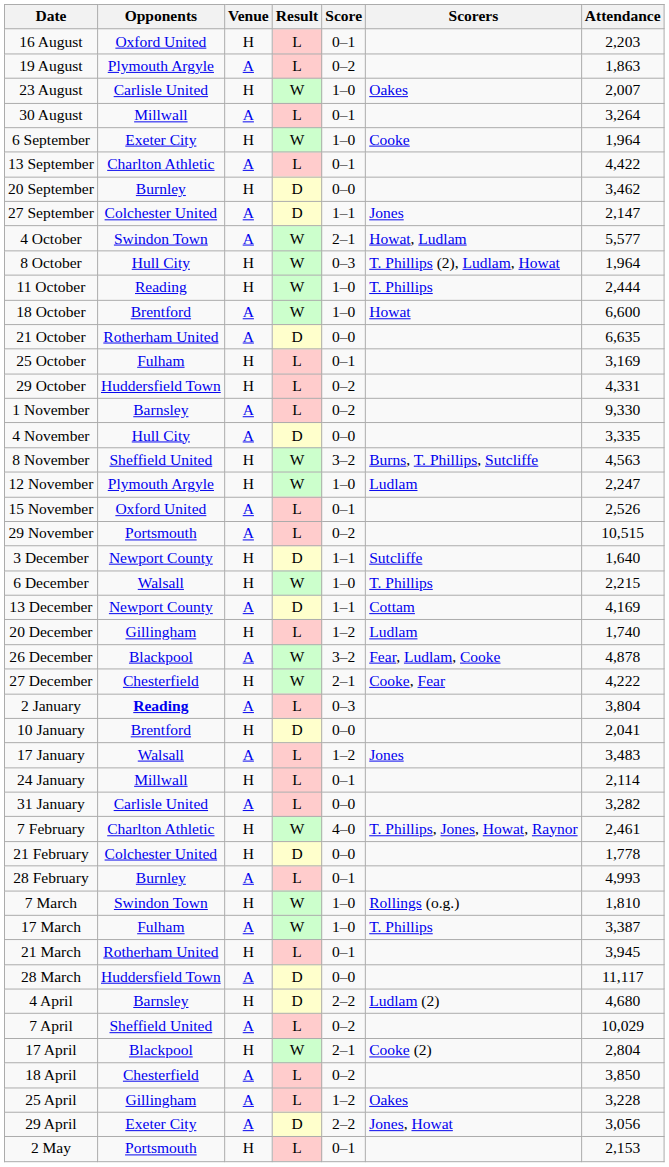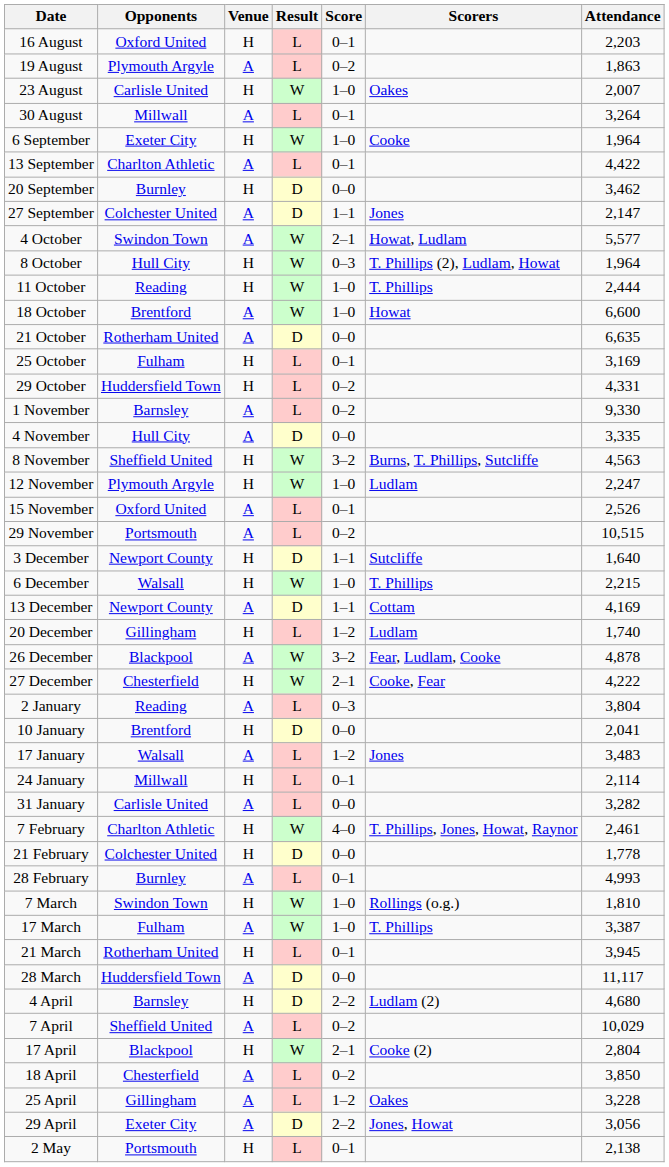 <table class="wikitable" style="text-align:center">
 <tr>
 <th>Date</th>
 <th>Opponents</th>
 <th>Venue</th>
 <th>Result</th>
 <th>Score</th>
 <th>Scorers</th>
 <th>Attendance</th>
 </tr>
 <tr>
 <td>16 August</td>
 <td><a href='#'>Oxford United</a></td>
 <td>H</td>
 <td style="background-color:#FFCCCC">L</td>
 <td>0–1</td>
 <td align="left"></td>
 <td>2,203</td>
 </tr>
 <tr>
 <td>19 August</td>
 <td><a href='#'>Plymouth Argyle</a></td>
 <td><a href='#'>A</a></td>
 <td style="background-color:#FFCCCC">L</td>
 <td>0–2</td>
 <td align="left"></td>
 <td>1,863</td>
 </tr>
 <tr>
 <td>23 August</td>
 <td><a href='#'>Carlisle United</a></td>
 <td>H</td>
 <td style="background-color:#CCFFCC">W</td>
 <td>1–0</td>
 <td align="left"><a href='#'>Oakes</a></td>
 <td>2,007</td>
 </tr>
 <tr>
 <td>30 August</td>
 <td><a href='#'>Millwall</a></td>
 <td><a href='#'>A</a></td>
 <td style="background-color:#FFCCCC">L</td>
 <td>0–1</td>
 <td align="left"></td>
 <td>3,264</td>
 </tr>
 <tr>
 <td>6 September</td>
 <td><a href='#'>Exeter City</a></td>
 <td>H</td>
 <td style="background-color:#CCFFCC">W</td>
 <td>1–0</td>
 <td align="left"><a href='#'>Cooke</a></td>
 <td>1,964</td>
 </tr>
 <tr>
 <td>13 September</td>
 <td><a href='#'>Charlton Athletic</a></td>
 <td><a href='#'>A</a></td>
 <td style="background-color:#FFCCCC">L</td>
 <td>0–1</td>
 <td align="left"></td>
 <td>4,422</td>
 </tr>
 <tr>
 <td>20 September</td>
 <td><a href='#'>Burnley</a></td>
 <td>H</td>
 <td style="background-color:#FFFFCC">D</td>
 <td>0–0</td>
 <td align="left"></td>
 <td>3,462</td>
 </tr>
 <tr>
 <td>27 September</td>
 <td><a href='#'>Colchester United</a></td>
 <td><a href='#'>A</a></td>
 <td style="background-color:#FFFFCC">D</td>
 <td>1–1</td>
 <td align="left"><a href='#'>Jones</a></td>
 <td>2,147</td>
 </tr>
 <tr>
 <td>4 October</td>
 <td><a href='#'>Swindon Town</a></td>
 <td><a href='#'>A</a></td>
 <td style="background-color:#CCFFCC">W</td>
 <td>2–1</td>
 <td align="left"><a href='#'>Howat</a>, <a href='#'>Ludlam</a></td>
 <td>5,577</td>
 </tr>
 <tr>
 <td>8 October</td>
 <td><a href='#'>Hull City</a></td>
 <td>H</td>
 <td style="background-color:#CCFFCC">W</td>
 <td>0–3</td>
 <td align="left"><a href='#'>T. Phillips</a> (2), <a href='#'>Ludlam</a>, <a href='#'>Howat</a></td>
 <td>1,964</td>
 </tr>
 <tr>
 <td>11 October</td>
 <td><a href='#'>Reading</a></td>
 <td>H</td>
 <td style="background-color:#CCFFCC">W</td>
 <td>1–0</td>
 <td align="left"><a href='#'>T. Phillips</a></td>
 <td>2,444</td>
 </tr>
 <tr>
 <td>18 October</td>
 <td><a href='#'>Brentford</a></td>
 <td><a href='#'>A</a></td>
 <td style="background-color:#CCFFCC">W</td>
 <td>1–0</td>
 <td align="left"><a href='#'>Howat</a></td>
 <td>6,600</td>
 </tr>
 <tr>
 <td>21 October</td>
 <td><a href='#'>Rotherham United</a></td>
 <td><a href='#'>A</a></td>
 <td style="background-color:#FFFFCC">D</td>
 <td>0–0</td>
 <td align="left"></td>
 <td>6,635</td>
 </tr>
 <tr>
 <td>25 October</td>
 <td><a href='#'>Fulham</a></td>
 <td>H</td>
 <td style="background-color:#FFCCCC">L</td>
 <td>0–1</td>
 <td align="left"></td>
 <td>3,169</td>
 </tr>
 <tr>
 <td>29 October</td>
 <td><a href='#'>Huddersfield Town</a></td>
 <td>H</td>
 <td style="background-color:#FFCCCC">L</td>
 <td>0–2</td>
 <td align="left"></td>
 <td>4,331</td>
 </tr>
 <tr>
 <td>1 November</td>
 <td><a href='#'>Barnsley</a></td>
 <td><a href='#'>A</a></td>
 <td style="background-color:#FFCCCC">L</td>
 <td>0–2</td>
 <td align="left"></td>
 <td>9,330</td>
 </tr>
 <tr>
 <td>4 November</td>
 <td><a href='#'>Hull City</a></td>
 <td><a href='#'>A</a></td>
 <td style="background-color:#FFFFCC">D</td>
 <td>0–0</td>
 <td align="left"></td>
 <td>3,335</td>
 </tr>
 <tr>
 <td>8 November</td>
 <td><a href='#'>Sheffield United</a></td>
 <td>H</td>
 <td style="background-color:#CCFFCC">W</td>
 <td>3–2</td>
 <td align="left"><a href='#'>Burns</a>, <a href='#'>T. Phillips</a>, <a href='#'>Sutcliffe</a></td>
 <td>4,563</td>
 </tr>
 <tr>
 <td>12 November</td>
 <td><a href='#'>Plymouth Argyle</a></td>
 <td>H</td>
 <td style="background-color:#CCFFCC">W</td>
 <td>1–0</td>
 <td align="left"><a href='#'>Ludlam</a></td>
 <td>2,247</td>
 </tr>
 <tr>
 <td>15 November</td>
 <td><a href='#'>Oxford United</a></td>
 <td><a href='#'>A</a></td>
 <td style="background-color:#FFCCCC">L</td>
 <td>0–1</td>
 <td align="left"></td>
 <td>2,526</td>
 </tr>
 <tr>
 <td>29 November</td>
 <td><a href='#'>Portsmouth</a></td>
 <td><a href='#'>A</a></td>
 <td style="background-color:#FFCCCC">L</td>
 <td>0–2</td>
 <td align="left"></td>
 <td>10,515</td>
 </tr>
 <tr>
 <td>3 December</td>
 <td><a href='#'>Newport County</a></td>
 <td>H</td>
 <td style="background-color:#FFFFCC">D</td>
 <td>1–1</td>
 <td align="left"><a href='#'>Sutcliffe</a></td>
 <td>1,640</td>
 </tr>
 <tr>
 <td>6 December</td>
 <td><a href='#'>Walsall</a></td>
 <td>H</td>
 <td style="background-color:#CCFFCC">W</td>
 <td>1–0</td>
 <td align="left"><a href='#'>T. Phillips</a></td>
 <td>2,215</td>
 </tr>
 <tr>
 <td>13 December</td>
 <td><a href='#'>Newport County</a></td>
 <td><a href='#'>A</a></td>
 <td style="background-color:#FFFFCC">D</td>
 <td>1–1</td>
 <td align="left"><a href='#'>Cottam</a></td>
 <td>4,169</td>
 </tr>
 <tr>
 <td>20 December</td>
 <td><a href='#'>Gillingham</a></td>
 <td>H</td>
 <td style="background-color:#FFCCCC">L</td>
 <td>1–2</td>
 <td align="left"><a href='#'>Ludlam</a></td>
 <td>1,740</td>
 </tr>
 <tr>
 <td>26 December</td>
 <td><a href='#'>Blackpool</a></td>
 <td><a href='#'>A</a></td>
 <td style="background-color:#CCFFCC">W</td>
 <td>3–2</td>
 <td align="left"><a href='#'>Fear</a>, <a href='#'>Ludlam</a>, <a href='#'>Cooke</a></td>
 <td>4,878</td>
 </tr>
 <tr>
 <td>27 December</td>
 <td><a href='#'>Chesterfield</a></td>
 <td>H</td>
 <td style="background-color:#CCFFCC">W</td>
 <td>2–1</td>
 <td align="left"><a href='#'>Cooke</a>, <a href='#'>Fear</a></td>
 <td>4,222</td>
 </tr>
 <tr>
 <td>2 January</td>
-<td><strong><a href='#'>Reading</a></strong></td>
+<td><a href='#'>Reading</a></td>
 <td><a href='#'>A</a></td>
 <td style="background-color:#FFCCCC">L</td>
 <td>0–3</td>
 <td align="left"></td>
 <td>3,804</td>
 </tr>
 <tr>
 <td>10 January</td>
 <td><a href='#'>Brentford</a></td>
 <td>H</td>
 <td style="background-color:#FFFFCC">D</td>
 <td>0–0</td>
 <td align="left"></td>
 <td>2,041</td>
 </tr>
 <tr>
 <td>17 January</td>
 <td><a href='#'>Walsall</a></td>
 <td><a href='#'>A</a></td>
 <td style="background-color:#FFCCCC">L</td>
 <td>1–2</td>
 <td align="left"><a href='#'>Jones</a></td>
 <td>3,483</td>
 </tr>
 <tr>
 <td>24 January</td>
 <td><a href='#'>Millwall</a></td>
 <td>H</td>
 <td style="background-color:#FFCCCC">L</td>
 <td>0–1</td>
 <td align="left"></td>
 <td>2,114</td>
 </tr>
 <tr>
 <td>31 January</td>
 <td><a href='#'>Carlisle United</a></td>
 <td><a href='#'>A</a></td>
 <td style="background-color:#FFCCCC">L</td>
 <td>0–0</td>
 <td align="left"></td>
 <td>3,282</td>
 </tr>
 <tr>
 <td>7 February</td>
 <td><a href='#'>Charlton Athletic</a></td>
 <td>H</td>
 <td style="background-color:#CCFFCC">W</td>
 <td>4–0</td>
 <td align="left"><a href='#'>T. Phillips</a>, <a href='#'>Jones</a>, <a href='#'>Howat</a>, <a href='#'>Raynor</a></td>
 <td>2,461</td>
 </tr>
 <tr>
 <td>21 February</td>
 <td><a href='#'>Colchester United</a></td>
 <td>H</td>
 <td style="background-color:#FFFFCC">D</td>
 <td>0–0</td>
 <td align="left"></td>
 <td>1,778</td>
 </tr>
 <tr>
 <td>28 February</td>
 <td><a href='#'>Burnley</a></td>
 <td><a href='#'>A</a></td>
 <td style="background-color:#FFCCCC">L</td>
 <td>0–1</td>
 <td align="left"></td>
 <td>4,993</td>
 </tr>
 <tr>
 <td>7 March</td>
 <td><a href='#'>Swindon Town</a></td>
 <td>H</td>
 <td style="background-color:#CCFFCC">W</td>
 <td>1–0</td>
 <td align="left"><a href='#'>Rollings</a> (o.g.)</td>
 <td>1,810</td>
 </tr>
 <tr>
 <td>17 March</td>
 <td><a href='#'>Fulham</a></td>
 <td><a href='#'>A</a></td>
 <td style="background-color:#CCFFCC">W</td>
 <td>1–0</td>
 <td align="left"><a href='#'>T. Phillips</a></td>
 <td>3,387</td>
 </tr>
 <tr>
 <td>21 March</td>
 <td><a href='#'>Rotherham United</a></td>
 <td>H</td>
 <td style="background-color:#FFCCCC">L</td>
 <td>0–1</td>
 <td align="left"></td>
 <td>3,945</td>
 </tr>
 <tr>
 <td>28 March</td>
 <td><a href='#'>Huddersfield Town</a></td>
 <td><a href='#'>A</a></td>
 <td style="background-color:#FFFFCC">D</td>
 <td>0–0</td>
 <td align="left"></td>
 <td>11,117</td>
 </tr>
 <tr>
 <td>4 April</td>
 <td><a href='#'>Barnsley</a></td>
 <td>H</td>
 <td style="background-color:#FFFFCC">D</td>
 <td>2–2</td>
 <td align="left"><a href='#'>Ludlam</a> (2)</td>
 <td>4,680</td>
 </tr>
 <tr>
 <td>7 April</td>
 <td><a href='#'>Sheffield United</a></td>
 <td><a href='#'>A</a></td>
 <td style="background-color:#FFCCCC">L</td>
 <td>0–2</td>
 <td align="left"></td>
 <td>10,029</td>
 </tr>
 <tr>
 <td>17 April</td>
 <td><a href='#'>Blackpool</a></td>
 <td>H</td>
 <td style="background-color:#CCFFCC">W</td>
 <td>2–1</td>
 <td align="left"><a href='#'>Cooke</a> (2)</td>
 <td>2,804</td>
 </tr>
 <tr>
 <td>18 April</td>
 <td><a href='#'>Chesterfield</a></td>
 <td><a href='#'>A</a></td>
 <td style="background-color:#FFCCCC">L</td>
 <td>0–2</td>
 <td align="left"></td>
 <td>3,850</td>
 </tr>
 <tr>
 <td>25 April</td>
 <td><a href='#'>Gillingham</a></td>
 <td><a href='#'>A</a></td>
 <td style="background-color:#FFCCCC">L</td>
 <td>1–2</td>
 <td align="left"><a href='#'>Oakes</a></td>
 <td>3,228</td>
 </tr>
 <tr>
 <td>29 April</td>
 <td><a href='#'>Exeter City</a></td>
 <td><a href='#'>A</a></td>
 <td style="background-color:#FFFFCC">D</td>
 <td>2–2</td>
 <td align="left"><a href='#'>Jones</a>, <a href='#'>Howat</a></td>
 <td>3,056</td>
 </tr>
 <tr>
 <td>2 May</td>
 <td><a href='#'>Portsmouth</a></td>
 <td>H</td>
 <td style="background-color:#FFCCCC">L</td>
 <td>0–1</td>
 <td align="left"></td>
-<td>2,153</td>
+<td>2,138</td>
 </tr>
 </table>
